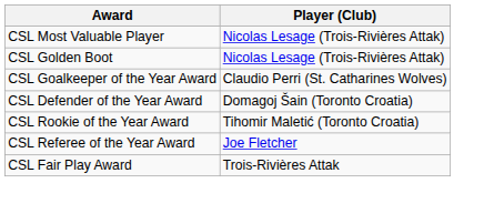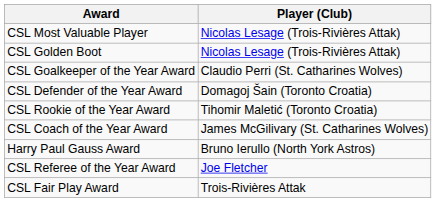 <table class="wikitable">
 <tr style="background:#cccccc;">
 <th>Award</th>
 <th>Player (Club)</th>
 </tr>
 <tr>
 <td>CSL Most Valuable Player</td>
 <td><a href='#'>Nicolas Lesage</a> (Trois-Rivières Attak)</td>
 </tr>
 <tr>
 <td>CSL Golden Boot</td>
 <td><a href='#'>Nicolas Lesage</a> (Trois-Rivières Attak)</td>
 </tr>
 <tr>
 <td>CSL Goalkeeper of the Year Award</td>
 <td>Claudio Perri (St. Catharines Wolves)</td>
 </tr>
 <tr>
 <td>CSL Defender of the Year Award</td>
 <td>Domagoj Šain (Toronto Croatia)</td>
 </tr>
 <tr>
 <td>CSL Rookie of the Year Award</td>
 <td>Tihomir Maletić (Toronto Croatia)</td>
 </tr>
 <tr>
+<td>CSL Coach of the Year Award</td>
+<td>James McGilivary (St. Catharines Wolves)</td>
+</tr>
+<tr>
+<td>Harry Paul Gauss Award</td>
+<td>Bruno Ierullo (North York Astros)</td>
+</tr>
+<tr>
 <td>CSL Referee of the Year Award</td>
 <td><a href='#'>Joe Fletcher</a></td>
 </tr>
 <tr>
 <td>CSL Fair Play Award</td>
 <td>Trois-Rivières Attak</td>
 </tr>
 </table>
